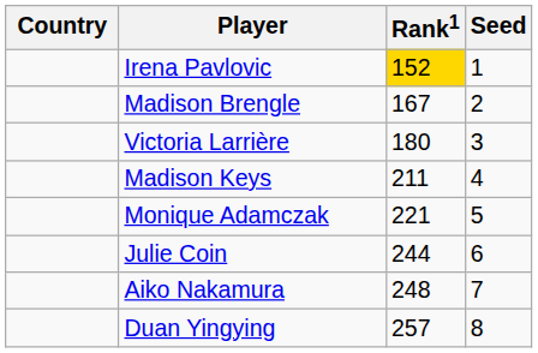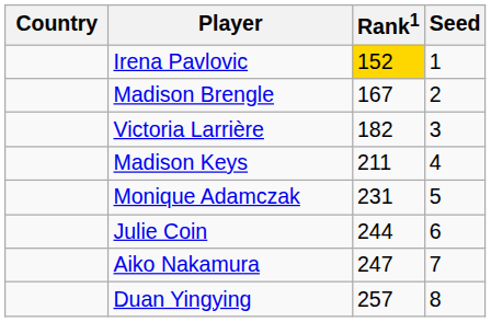 <table class="sortable wikitable">
 <tr>
 <th width="70">Country</th>
 <th width="175">Player</th>
 <th>Rank<sup>1</sup></th>
 <th>Seed</th>
 </tr>
 <tr>
 <td></td>
 <td><a href='#'>Irena Pavlovic</a></td>
 <td style="background: gold;">152</td>
 <td>1</td>
 </tr>
 <tr>
 <td></td>
 <td><a href='#'>Madison Brengle</a></td>
 <td>167</td>
 <td>2</td>
 </tr>
 <tr>
 <td></td>
 <td><a href='#'>Victoria Larrière</a></td>
-<td>180</td>
+<td>182</td>
 <td>3</td>
 </tr>
 <tr>
 <td></td>
 <td><a href='#'>Madison Keys</a></td>
 <td>211</td>
 <td>4</td>
 </tr>
 <tr>
 <td></td>
 <td><a href='#'>Monique Adamczak</a></td>
-<td>221</td>
+<td>231</td>
 <td>5</td>
 </tr>
 <tr>
 <td></td>
 <td><a href='#'>Julie Coin</a></td>
 <td>244</td>
 <td>6</td>
 </tr>
 <tr>
 <td></td>
 <td><a href='#'>Aiko Nakamura</a></td>
-<td>248</td>
+<td>247</td>
 <td>7</td>
 </tr>
 <tr>
 <td></td>
 <td><a href='#'>Duan Yingying</a></td>
 <td>257</td>
 <td>8</td>
 </tr>
 </table>
